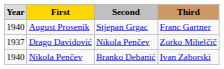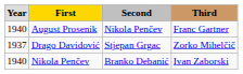 <table class="wikitable sortable" style="font-size:95%">
 <tr style="text-align:center; background:#e4e4e4; font-weight:bold;">
 <td style="background:#ddd; ">Year</td>
 <td style="background:gold; ">First</td>
 <td style="background:silver; ">Second</td>
 <td style="background:#c96; ">Third</td>
 </tr>
 <tr>
 <td>1940</td>
 <td><a href='#'>August Prosenik</a></td>
-<td><a href='#'>Stjepan Grgac</a></td>
+<td><a href='#'>Nikola Penčev</a></td>
 <td><a href='#'>Franc Gartner</a></td>
 </tr>
 <tr>
 <td>1937</td>
 <td><a href='#'>Drago Davidović</a></td>
-<td><a href='#'>Nikola Penčev</a></td>
+<td><a href='#'>Stjepan Grgac</a></td>
 <td><a href='#'>Zorko Mihelčič</a></td>
 </tr>
 <tr>
 <td>1940</td>
 <td><a href='#'>Nikola Penčev</a></td>
 <td><a href='#'>Branko Debanić</a></td>
 <td><a href='#'>Ivan Zaborski</a></td>
 </tr>
 </table>
